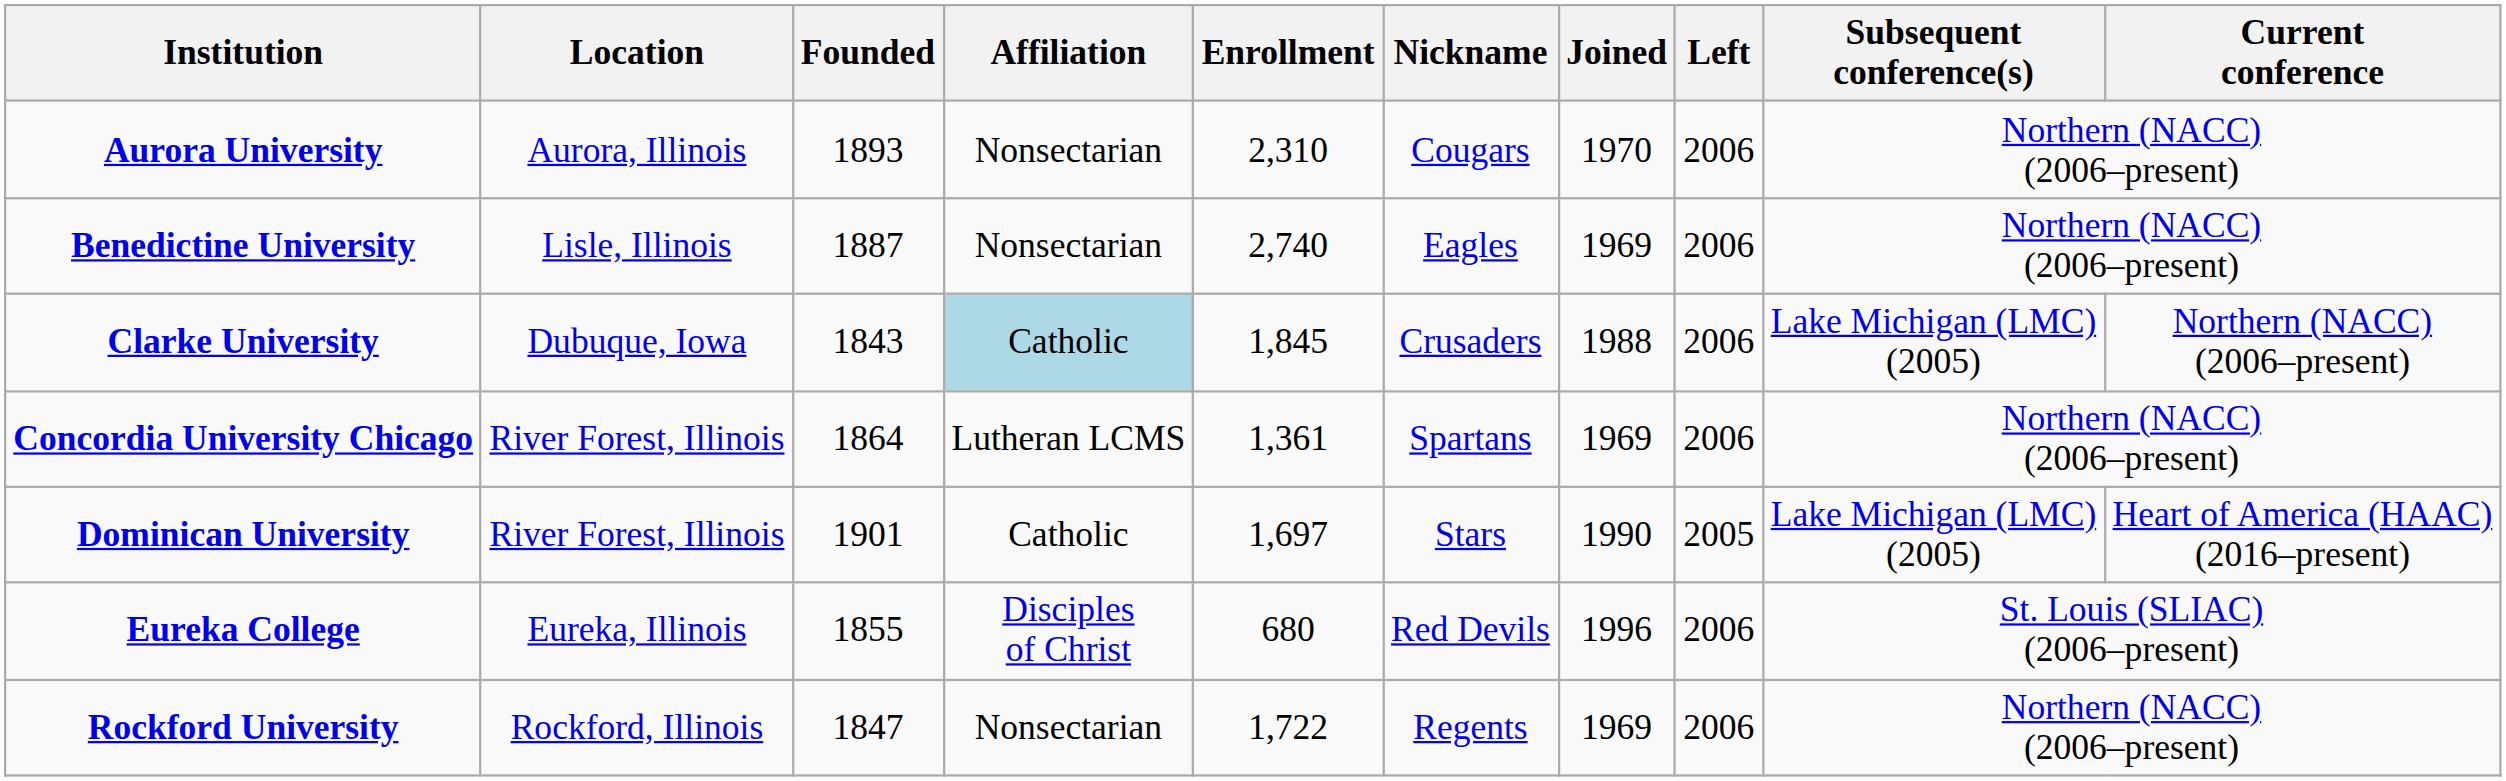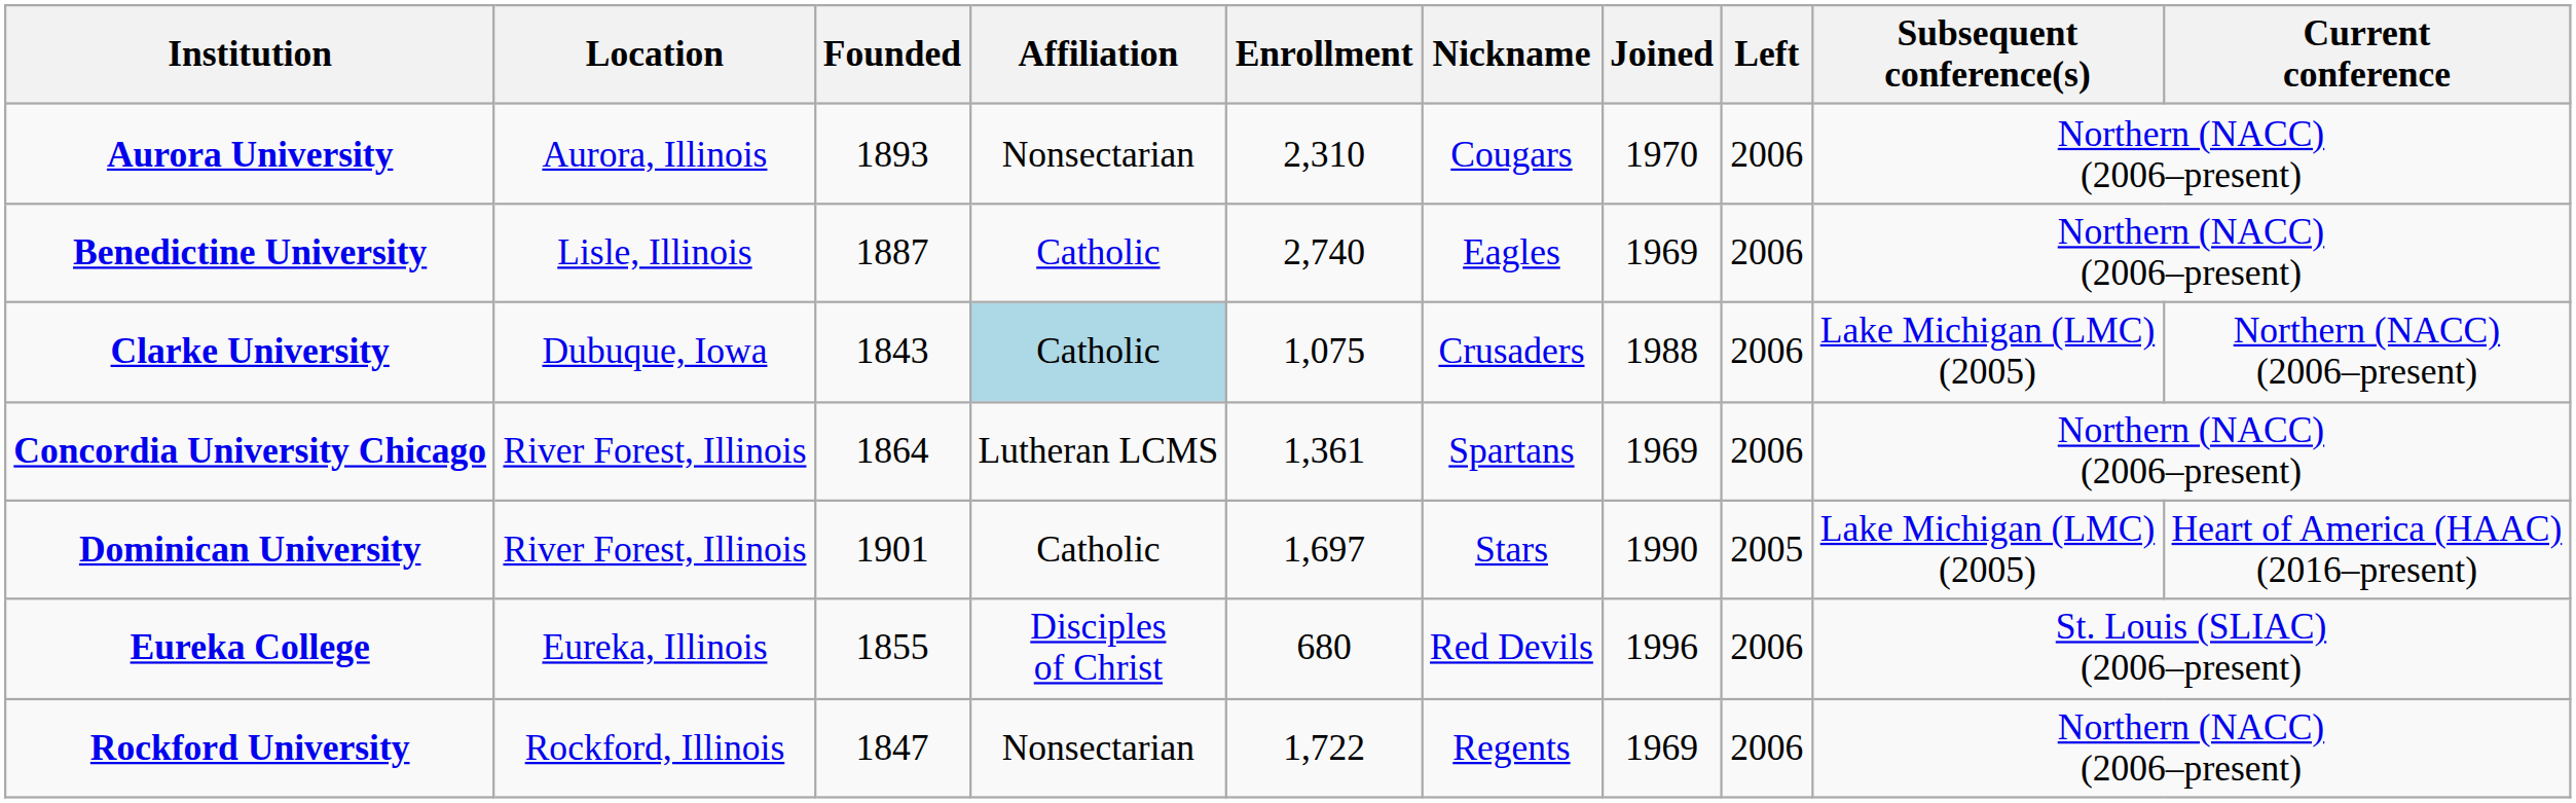 <table class="wikitable sortable" style="text-align:center;">
 <tr>
 <th>Institution</th>
 <th>Location</th>
 <th>Founded</th>
 <th>Affiliation</th>
 <th>Enrollment</th>
 <th>Nickname</th>
 <th>Joined</th>
 <th>Left</th>
 <th>Subsequent<br>conference(s)</th>
 <th>Current<br>conference</th>
 </tr>
 <tr>
 <td><strong><a href='#'>Aurora University</a></strong></td>
 <td><a href='#'>Aurora, Illinois</a></td>
 <td>1893</td>
 <td>Nonsectarian</td>
 <td>2,310</td>
 <td><a href='#'>Cougars</a></td>
 <td>1970</td>
 <td>2006</td>
 <td colspan="2"><a href='#'>Northern (NACC)</a><br>(2006–present)</td>
 </tr>
 <tr>
 <td><strong><a href='#'>Benedictine University</a></strong></td>
 <td><a href='#'>Lisle, Illinois</a></td>
 <td>1887</td>
-<td>Nonsectarian</td>
+<td><a href='#'>Catholic</a><br></td>
 <td>2,740</td>
 <td><a href='#'>Eagles</a></td>
 <td>1969</td>
 <td>2006</td>
 <td colspan="2"><a href='#'>Northern (NACC)</a><br>(2006–present)</td>
 </tr>
 <tr>
 <td><strong><a href='#'>Clarke University</a></strong></td>
 <td><a href='#'>Dubuque, Iowa</a></td>
 <td>1843</td>
 <td style="background: lightblue;">Catholic<br></td>
-<td>1,845</td>
+<td>1,075</td>
 <td><a href='#'>Crusaders</a></td>
 <td>1988</td>
 <td>2006</td>
 <td><a href='#'>Lake Michigan (LMC)</a><br>(2005)</td>
 <td><a href='#'>Northern (NACC)</a><br>(2006–present)</td>
 </tr>
 <tr>
 <td><strong><a href='#'>Concordia University Chicago</a></strong></td>
 <td><a href='#'>River Forest, Illinois</a></td>
 <td>1864</td>
 <td>Lutheran LCMS</td>
 <td>1,361</td>
 <td><a href='#'>Spartans</a></td>
 <td>1969</td>
 <td>2006</td>
 <td colspan="2"><a href='#'>Northern (NACC)</a><br>(2006–present)</td>
 </tr>
 <tr>
 <td><strong><a href='#'>Dominican University</a></strong></td>
 <td><a href='#'>River Forest, Illinois</a></td>
 <td>1901</td>
 <td>Catholic<br></td>
 <td>1,697</td>
 <td><a href='#'>Stars</a></td>
 <td>1990</td>
 <td>2005</td>
 <td><a href='#'>Lake Michigan (LMC)</a><br>(2005)</td>
 <td><a href='#'>Heart of America (HAAC)</a><br>(2016–present)</td>
 </tr>
 <tr>
 <td><strong><a href='#'>Eureka College</a></strong></td>
 <td><a href='#'>Eureka, Illinois</a></td>
 <td>1855</td>
 <td><a href='#'>Disciples<br>of Christ</a></td>
 <td>680</td>
 <td><a href='#'>Red Devils</a></td>
 <td>1996</td>
 <td>2006</td>
 <td colspan="2"><a href='#'>St. Louis (SLIAC)</a><br>(2006–present)</td>
 </tr>
 <tr>
 <td><strong><a href='#'>Rockford University</a></strong></td>
 <td><a href='#'>Rockford, Illinois</a></td>
 <td>1847</td>
 <td>Nonsectarian</td>
 <td>1,722</td>
 <td><a href='#'>Regents</a></td>
 <td>1969</td>
 <td>2006</td>
 <td colspan="2"><a href='#'>Northern (NACC)</a><br>(2006–present)</td>
 </tr>
 </table>
